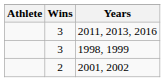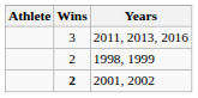 <table class="wikitable">
 <tr>
 </tr>
 <tr>
 <th>Athlete</th>
 <th>Wins</th>
 <th>Years</th>
 </tr>
 <tr>
 <td></td>
 <td align=center>3</td>
 <td>2011, 2013, 2016</td>
 </tr>
 <tr>
 <td></td>
-<td align=center>3</td>
+<td align=center>2</td>
 <td>1998, 1999</td>
 </tr>
 <tr>
 <td></td>
-<td align=center>2</td>
+<td align=center><strong>2</strong></td>
 <td>2001, 2002</td>
 </tr>
 </table>
